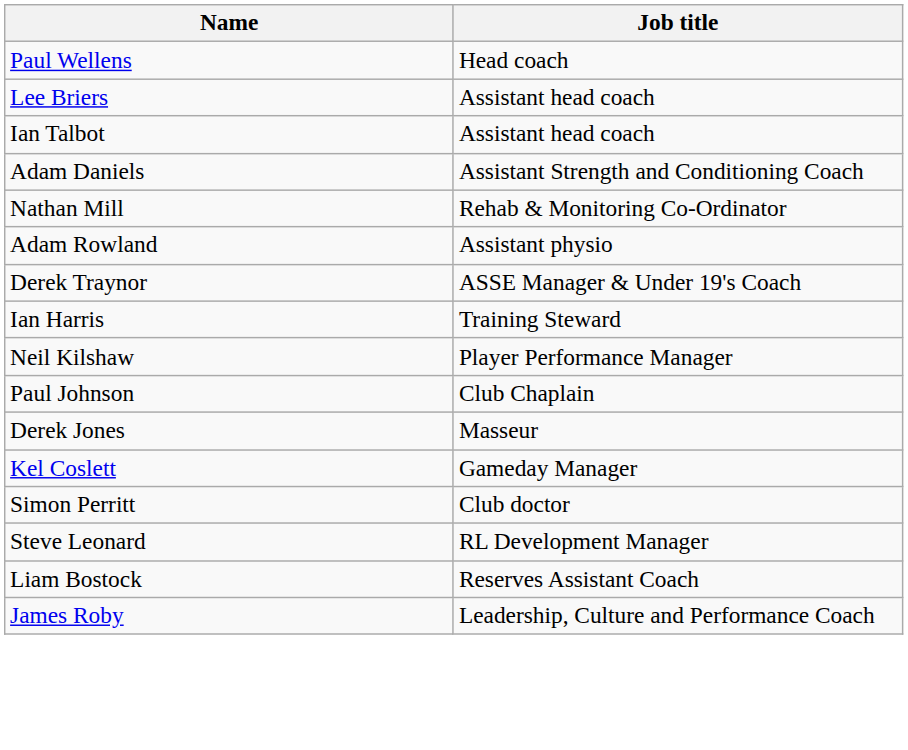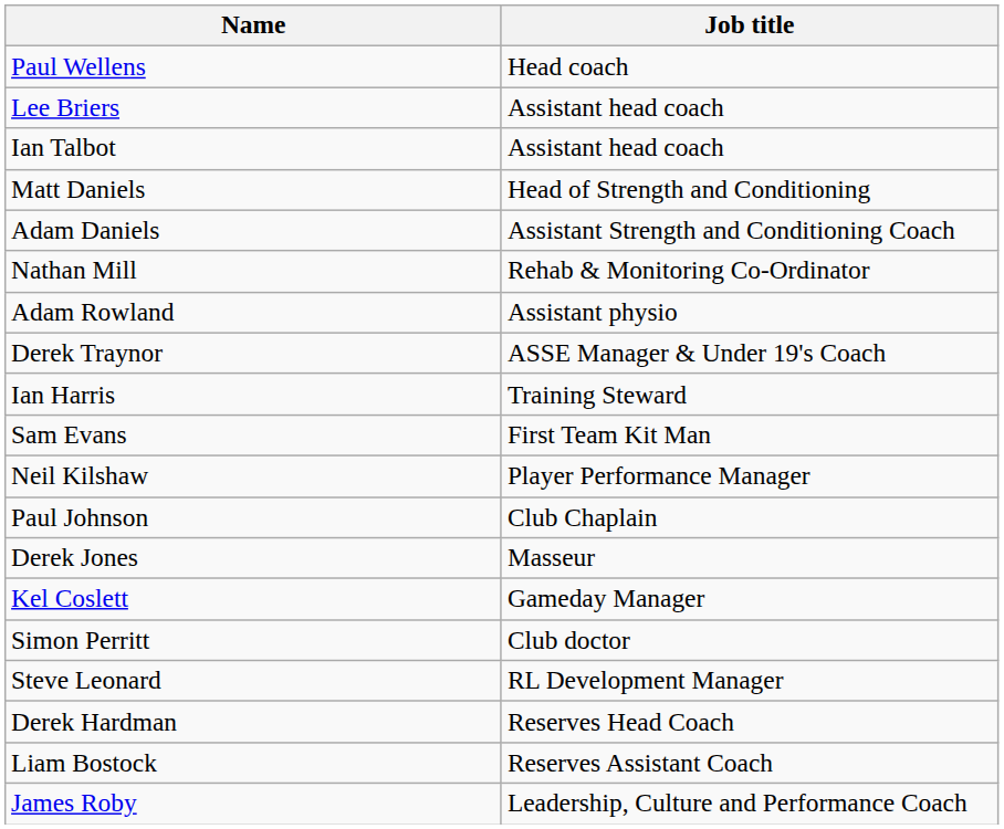 <table class="wikitable">
 <tr>
 <th width=300>Name</th>
 <th width=300>Job title</th>
 </tr>
 <tr>
 <td> <a href='#'>Paul Wellens</a></td>
 <td>Head coach</td>
 </tr>
 <tr>
 <td> <a href='#'>Lee Briers</a></td>
 <td>Assistant head coach</td>
 </tr>
 <tr>
 <td> Ian Talbot</td>
 <td>Assistant head coach</td>
+</tr>
+<tr>
+<td> Matt Daniels</td>
+<td>Head of Strength and Conditioning</td>
 </tr>
 <tr>
 <td> Adam Daniels</td>
 <td>Assistant Strength and Conditioning Coach</td>
 </tr>
 <tr>
 <td> Nathan Mill</td>
 <td>Rehab & Monitoring Co-Ordinator</td>
 </tr>
 <tr>
 <td> Adam Rowland</td>
 <td>Assistant physio</td>
 </tr>
 <tr>
 <td> Derek Traynor</td>
 <td>ASSE Manager & Under 19's Coach</td>
 </tr>
 <tr>
 <td> Ian Harris</td>
 <td>Training Steward</td>
+</tr>
+<tr>
+<td> Sam Evans</td>
+<td>First Team Kit Man</td>
 </tr>
 <tr>
 <td> Neil Kilshaw</td>
 <td>Player Performance Manager</td>
 </tr>
 <tr>
 <td> Paul Johnson</td>
 <td>Club Chaplain</td>
 </tr>
 <tr>
 <td> Derek Jones</td>
 <td>Masseur</td>
 </tr>
 <tr>
 <td> <a href='#'>Kel Coslett</a></td>
 <td>Gameday Manager</td>
 </tr>
 <tr>
 <td> Simon Perritt</td>
 <td>Club doctor</td>
 </tr>
 <tr>
 <td> Steve Leonard</td>
 <td>RL Development Manager</td>
 </tr>
 <tr>
+<td> Derek Hardman</td>
+<td>Reserves Head Coach</td>
+</tr>
+<tr>
 <td> Liam Bostock</td>
 <td>Reserves Assistant Coach</td>
 </tr>
 <tr>
 <td> <a href='#'>James Roby</a></td>
 <td>Leadership, Culture and Performance  Coach</td>
 </tr>
 </table>
